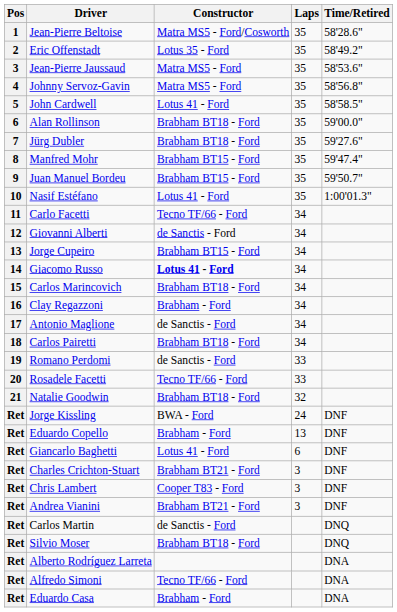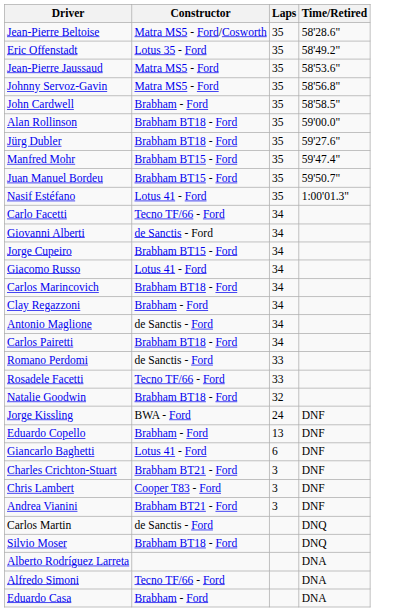 <table class="wikitable">
 <tr>
-<th>Pos</th>
 <th>Driver</th>
 <th>Constructor</th>
 <th>Laps</th>
 <th>Time/Retired</th>
 </tr>
 <tr>
-<th>1</th>
 <td> <a href='#'>Jean-Pierre Beltoise</a></td>
 <td><a href='#'>Matra MS5</a> - <a href='#'>Ford</a>/<a href='#'>Cosworth</a></td>
 <td>35</td>
 <td>58'28.6"</td>
 </tr>
 <tr>
-<th>2</th>
 <td> <a href='#'>Eric Offenstadt</a></td>
 <td><a href='#'>Lotus 35</a> - <a href='#'>Ford</a></td>
 <td>35</td>
 <td>58'49.2"</td>
 </tr>
 <tr>
-<th>3</th>
 <td> <a href='#'>Jean-Pierre Jaussaud</a></td>
 <td><a href='#'>Matra MS5</a> - <a href='#'>Ford</a></td>
 <td>35</td>
 <td>58'53.6"</td>
 </tr>
 <tr>
-<th>4</th>
 <td> <a href='#'>Johnny Servoz-Gavin</a></td>
 <td><a href='#'>Matra MS5</a> - <a href='#'>Ford</a></td>
 <td>35</td>
 <td>58'56.8"</td>
 </tr>
 <tr>
-<th>5</th>
 <td> <a href='#'>John Cardwell</a></td>
-<td><a href='#'>Lotus 41</a> - <a href='#'>Ford</a></td>
+<td><a href='#'>Brabham</a> - <a href='#'>Ford</a></td>
 <td>35</td>
 <td>58'58.5"</td>
 </tr>
 <tr>
-<th>6</th>
 <td> <a href='#'>Alan Rollinson</a></td>
 <td><a href='#'>Brabham BT18</a> - <a href='#'>Ford</a></td>
 <td>35</td>
 <td>59'00.0"</td>
 </tr>
 <tr>
-<th>7</th>
 <td> <a href='#'>Jürg Dubler</a></td>
 <td><a href='#'>Brabham BT18</a> - <a href='#'>Ford</a></td>
 <td>35</td>
 <td>59'27.6"</td>
 </tr>
 <tr>
-<th>8</th>
 <td> <a href='#'>Manfred Mohr</a></td>
 <td><a href='#'>Brabham BT15</a> - <a href='#'>Ford</a></td>
 <td>35</td>
 <td>59'47.4"</td>
 </tr>
 <tr>
-<th>9</th>
 <td> <a href='#'>Juan Manuel Bordeu</a></td>
 <td><a href='#'>Brabham BT15</a> - <a href='#'>Ford</a></td>
 <td>35</td>
 <td>59'50.7"</td>
 </tr>
 <tr>
-<th>10</th>
 <td> <a href='#'>Nasif Estéfano</a></td>
 <td><a href='#'>Lotus 41</a> - <a href='#'>Ford</a></td>
 <td>35</td>
 <td>1:00'01.3"</td>
 </tr>
 <tr>
-<th>11</th>
 <td> <a href='#'>Carlo Facetti</a></td>
 <td><a href='#'>Tecno TF/66</a> - <a href='#'>Ford</a></td>
 <td>34</td>
 <td></td>
 </tr>
 <tr>
-<th>12</th>
 <td> <a href='#'>Giovanni Alberti</a></td>
 <td><a href='#'>de Sanctis</a> - Ford</td>
 <td>34</td>
 <td></td>
 </tr>
 <tr>
-<th>13</th>
 <td> <a href='#'>Jorge Cupeiro</a></td>
 <td><a href='#'>Brabham BT15</a> - <a href='#'>Ford</a></td>
 <td>34</td>
 <td></td>
 </tr>
 <tr>
-<th>14</th>
 <td> <a href='#'>Giacomo Russo</a></td>
-<td><strong><a href='#'>Lotus 41</a> - <a href='#'>Ford</a></strong></td>
+<td><a href='#'>Lotus 41</a> - <a href='#'>Ford</a></td>
 <td>34</td>
 <td></td>
 </tr>
 <tr>
-<th>15</th>
 <td> <a href='#'>Carlos Marincovich</a></td>
 <td><a href='#'>Brabham BT18</a> - <a href='#'>Ford</a></td>
 <td>34</td>
 <td></td>
 </tr>
 <tr>
-<th>16</th>
 <td> <a href='#'>Clay Regazzoni</a></td>
 <td><a href='#'>Brabham</a> - <a href='#'>Ford</a></td>
 <td>34</td>
 <td></td>
 </tr>
 <tr>
-<th>17</th>
 <td> <a href='#'>Antonio Maglione</a></td>
 <td>de Sanctis - <a href='#'>Ford</a></td>
 <td>34</td>
 <td></td>
 </tr>
 <tr>
-<th>18</th>
 <td> <a href='#'>Carlos Pairetti</a></td>
 <td><a href='#'>Brabham BT18</a> - <a href='#'>Ford</a></td>
 <td>34</td>
 <td></td>
 </tr>
 <tr>
-<th>19</th>
 <td> <a href='#'>Romano Perdomi</a></td>
 <td>de Sanctis - <a href='#'>Ford</a></td>
 <td>33</td>
 <td></td>
 </tr>
 <tr>
-<th>20</th>
 <td> <a href='#'>Rosadele Facetti</a></td>
 <td><a href='#'>Tecno TF/66</a> - <a href='#'>Ford</a></td>
 <td>33</td>
 <td></td>
 </tr>
 <tr>
-<th>21</th>
 <td> <a href='#'>Natalie Goodwin</a></td>
 <td><a href='#'>Brabham BT18</a> - <a href='#'>Ford</a></td>
 <td>32</td>
 <td></td>
 </tr>
 <tr>
-<th>Ret</th>
 <td> <a href='#'>Jorge Kissling</a></td>
 <td>BWA - <a href='#'>Ford</a></td>
 <td>24</td>
 <td>DNF</td>
 </tr>
 <tr>
-<th>Ret</th>
 <td> <a href='#'>Eduardo Copello</a></td>
 <td><a href='#'>Brabham</a> - <a href='#'>Ford</a></td>
 <td>13</td>
 <td>DNF</td>
 </tr>
 <tr>
-<th>Ret</th>
 <td> <a href='#'>Giancarlo Baghetti</a></td>
 <td><a href='#'>Lotus 41</a> - <a href='#'>Ford</a></td>
 <td>6</td>
 <td>DNF</td>
 </tr>
 <tr>
-<th>Ret</th>
 <td> <a href='#'>Charles Crichton-Stuart</a></td>
 <td><a href='#'>Brabham BT21</a> - <a href='#'>Ford</a></td>
 <td>3</td>
 <td>DNF</td>
 </tr>
 <tr>
-<th>Ret</th>
 <td> <a href='#'>Chris Lambert</a></td>
 <td><a href='#'>Cooper T83</a> - <a href='#'>Ford</a></td>
 <td>3</td>
 <td>DNF</td>
 </tr>
 <tr>
-<th>Ret</th>
 <td> <a href='#'>Andrea Vianini</a></td>
 <td><a href='#'>Brabham BT21</a> - <a href='#'>Ford</a></td>
 <td>3</td>
 <td>DNF</td>
 </tr>
 <tr>
-<th>Ret</th>
 <td> Carlos Martin</td>
 <td>de Sanctis - <a href='#'>Ford</a></td>
 <td></td>
 <td>DNQ</td>
 </tr>
 <tr>
-<th>Ret</th>
 <td> <a href='#'>Silvio Moser</a></td>
 <td><a href='#'>Brabham BT18</a> - <a href='#'>Ford</a></td>
 <td></td>
 <td>DNQ</td>
 </tr>
 <tr>
-<th>Ret</th>
 <td> <a href='#'>Alberto Rodríguez Larreta</a></td>
 <td></td>
 <td></td>
 <td>DNA</td>
 </tr>
 <tr>
-<th>Ret</th>
 <td> <a href='#'>Alfredo Simoni</a></td>
 <td><a href='#'>Tecno TF/66</a> - <a href='#'>Ford</a></td>
 <td></td>
 <td>DNA</td>
 </tr>
 <tr>
-<th>Ret</th>
 <td> <a href='#'>Eduardo Casa</a></td>
 <td><a href='#'>Brabham</a> - <a href='#'>Ford</a></td>
 <td></td>
 <td>DNA</td>
 </tr>
 </table>
